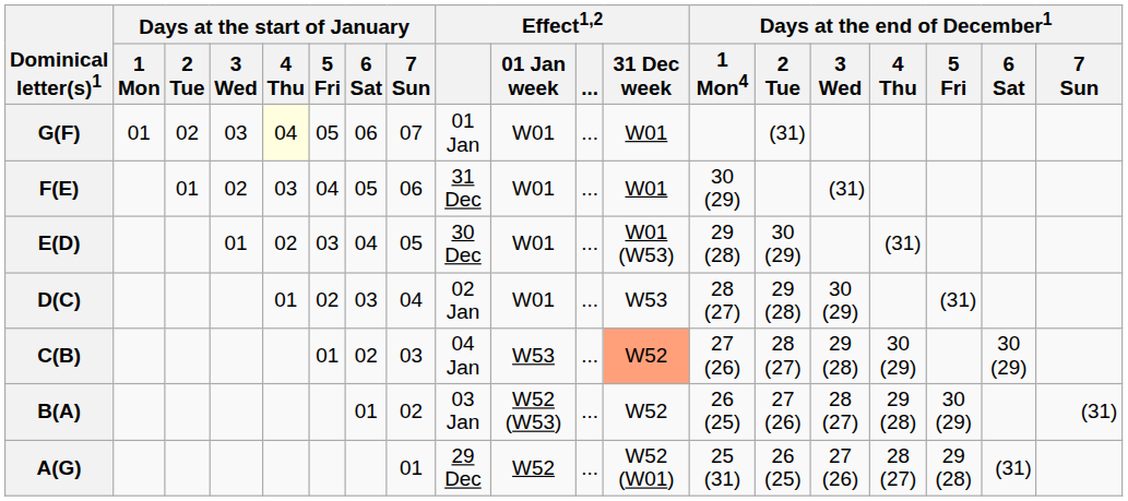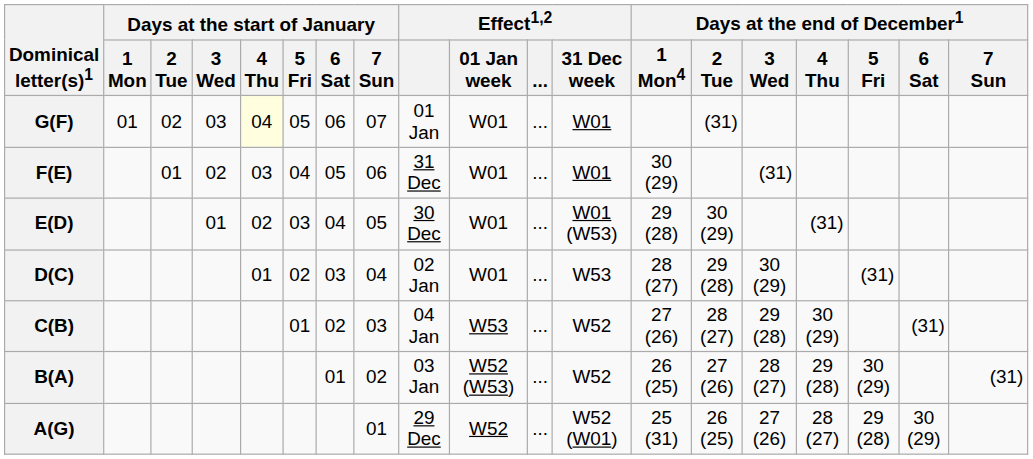 <table class="wikitable">
 <tr valign=bottom>
 <th rowspan=2>Dominical<br>letter(s)<sup>1</sup></th>
 <th colspan=7>Days at the start of January</th>
 <th colspan=4>Effect<sup>1,2</sup></th>
 <th colspan=7>Days at the end of December<sup>1</sup></th>
 </tr>
 <tr valign=bottom>
 <th>1<br>Mon</th>
 <th>2<br>Tue</th>
 <th>3<br>Wed</th>
 <th>4<br>Thu</th>
 <th>5<br>Fri</th>
 <th>6<br>Sat</th>
 <th>7<br>Sun</th>
 <th></th>
 <th>01 Jan week</th>
 <th>...</th>
 <th>31 Dec week</th>
 <th>1<br>Mon<sup>4</sup></th>
 <th>2<br>Tue</th>
 <th>3<br> Wed</th>
 <th>4<br>Thu</th>
 <th>5<br>Fri</th>
 <th>6<br>Sat</th>
 <th>7<br>Sun</th>
 </tr>
 <tr align=center>
 <th>G(F)</th>
 <td>01</td>
 <td>02</td>
 <td>03</td>
 <td style="background: lightyellow;">04</td>
 <td>05</td>
 <td>06</td>
 <td>07</td>
 <td>01 Jan</td>
 <td>W01</td>
 <td>...</td>
 <td><u>W01</u></td>
 <td></td>
 <td align=right>(31)</td>
 <td></td>
 <td></td>
 <td></td>
 <td></td>
 <td></td>
 </tr>
 <tr align=center>
 <th>F(E)</th>
 <td></td>
 <td>01</td>
 <td>02</td>
 <td>03</td>
 <td>04</td>
 <td>05</td>
 <td>06</td>
 <td><u>31 Dec</u></td>
 <td>W01</td>
 <td>...</td>
 <td><u>W01</u></td>
 <td>30 (29)</td>
 <td></td>
 <td align=right>(31)</td>
 <td></td>
 <td></td>
 <td></td>
 <td></td>
 </tr>
 <tr align=center>
 <th>E(D)</th>
 <td></td>
 <td></td>
 <td>01</td>
 <td>02</td>
 <td>03</td>
 <td>04</td>
 <td>05</td>
 <td><u>30 Dec</u></td>
 <td>W01</td>
 <td>...</td>
 <td title="W53 when ending year is leap, W01 otherwise."><u>W01</u> (W53)</td>
 <td>29 (28)</td>
 <td>30 (29)</td>
 <td></td>
 <td align=right>(31)</td>
 <td></td>
 <td></td>
 <td></td>
 </tr>
 <tr align=center>
 <th>D(C)</th>
 <td></td>
 <td></td>
 <td></td>
 <td>01</td>
 <td>02</td>
 <td>03</td>
 <td>04</td>
 <td>02 Jan</td>
 <td>W01</td>
 <td>...</td>
 <td>W53</td>
 <td>28 (27)</td>
 <td>29 (28)</td>
 <td>30 (29)</td>
 <td></td>
 <td align=right>(31)</td>
 <td></td>
 <td></td>
 </tr>
 <tr align=center>
 <th>C(B)</th>
 <td></td>
 <td></td>
 <td></td>
 <td></td>
 <td>01</td>
 <td>02</td>
 <td>03</td>
 <td>04 Jan</td>
 <td><u>W53</u></td>
 <td>...</td>
-<td style="background: lightsalmon;">W52</td>
+<td>W52</td>
 <td>27 (26)</td>
 <td>28 (27)</td>
 <td>29 (28)</td>
 <td>30 (29)</td>
 <td></td>
-<td>30 (29)</td>
+<td align=right>(31)</td>
 <td></td>
 </tr>
 <tr align=center>
 <th>B(A)</th>
 <td></td>
 <td></td>
 <td></td>
 <td></td>
 <td></td>
 <td>01</td>
 <td>02</td>
 <td>03 Jan</td>
 <td title="W53 when ending year is leap, W52 otherwise."><u>W52</u> (<u>W53</u>)</td>
 <td>...</td>
 <td>W52</td>
 <td>26 (25)</td>
 <td>27 (26)</td>
 <td>28 (27)</td>
 <td>29 (28)</td>
 <td>30 (29)</td>
 <td></td>
 <td style="width:7ex" align=right>(31)</td>
 </tr>
 <tr align=center>
 <th>A(G)</th>
 <td></td>
 <td></td>
 <td></td>
 <td></td>
 <td></td>
 <td></td>
 <td>01</td>
 <td><u>29 Dec</u></td>
 <td><u>W52</u></td>
 <td>...</td>
 <td title="31 December is in W01 only if it is in a leap year.">W52 (<u>W01</u>)</td>
 <td>25 (31)</td>
 <td>26 (25)</td>
 <td>27 (26)</td>
 <td>28 (27)</td>
 <td>29 (28)</td>
-<td align=right>(31)</td>
+<td>30 (29)</td>
 <td></td>
 </tr>
 </table>
